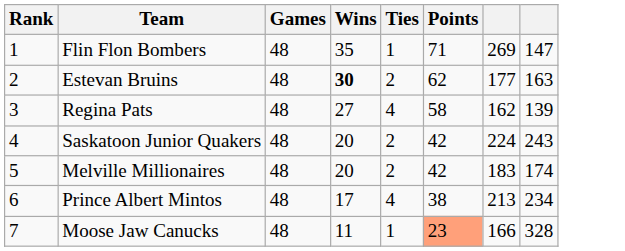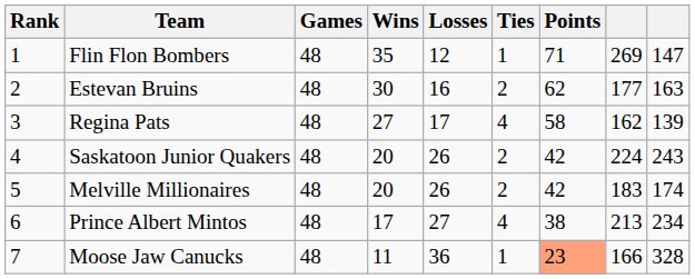 <table class="wikitable">
 <tr>
 <th>Rank</th>
 <th>Team</th>
 <th>Games</th>
 <th>Wins</th>
+<th>Losses</th>
 <th>Ties</th>
 <th>Points</th>
 <th></th>
 <th></th>
 </tr>
 <tr>
 <td>1</td>
 <td>Flin Flon Bombers</td>
 <td>48</td>
 <td>35</td>
+<td>12</td>
 <td>1</td>
 <td>71</td>
 <td>269</td>
 <td>147</td>
 </tr>
 <tr>
 <td>2</td>
 <td>Estevan Bruins</td>
 <td>48</td>
-<td><strong>30</strong></td>
+<td>30</td>
+<td>16</td>
 <td>2</td>
 <td>62</td>
 <td>177</td>
 <td>163</td>
 </tr>
 <tr>
 <td>3</td>
 <td>Regina Pats</td>
 <td>48</td>
 <td>27</td>
+<td>17</td>
 <td>4</td>
 <td>58</td>
 <td>162</td>
 <td>139</td>
 </tr>
 <tr>
 <td>4</td>
 <td>Saskatoon Junior Quakers</td>
 <td>48</td>
 <td>20</td>
+<td>26</td>
 <td>2</td>
 <td>42</td>
 <td>224</td>
 <td>243</td>
 </tr>
 <tr>
 <td>5</td>
 <td>Melville Millionaires</td>
 <td>48</td>
 <td>20</td>
+<td>26</td>
 <td>2</td>
 <td>42</td>
 <td>183</td>
 <td>174</td>
 </tr>
 <tr>
 <td>6</td>
 <td>Prince Albert Mintos</td>
 <td>48</td>
 <td>17</td>
+<td>27</td>
 <td>4</td>
 <td>38</td>
 <td>213</td>
 <td>234</td>
 </tr>
 <tr>
 <td>7</td>
 <td>Moose Jaw Canucks</td>
 <td>48</td>
 <td>11</td>
+<td>36</td>
 <td>1</td>
 <td style="background: lightsalmon;">23</td>
 <td>166</td>
 <td>328</td>
 </tr>
 </table>
